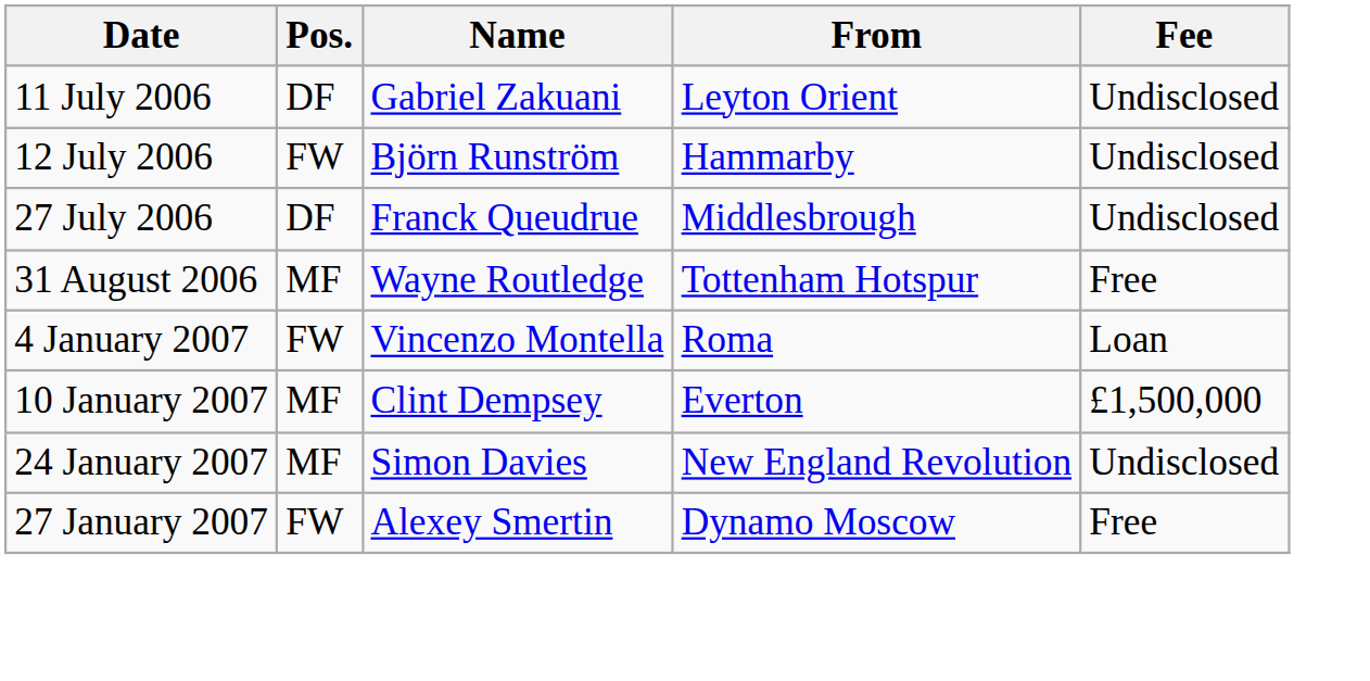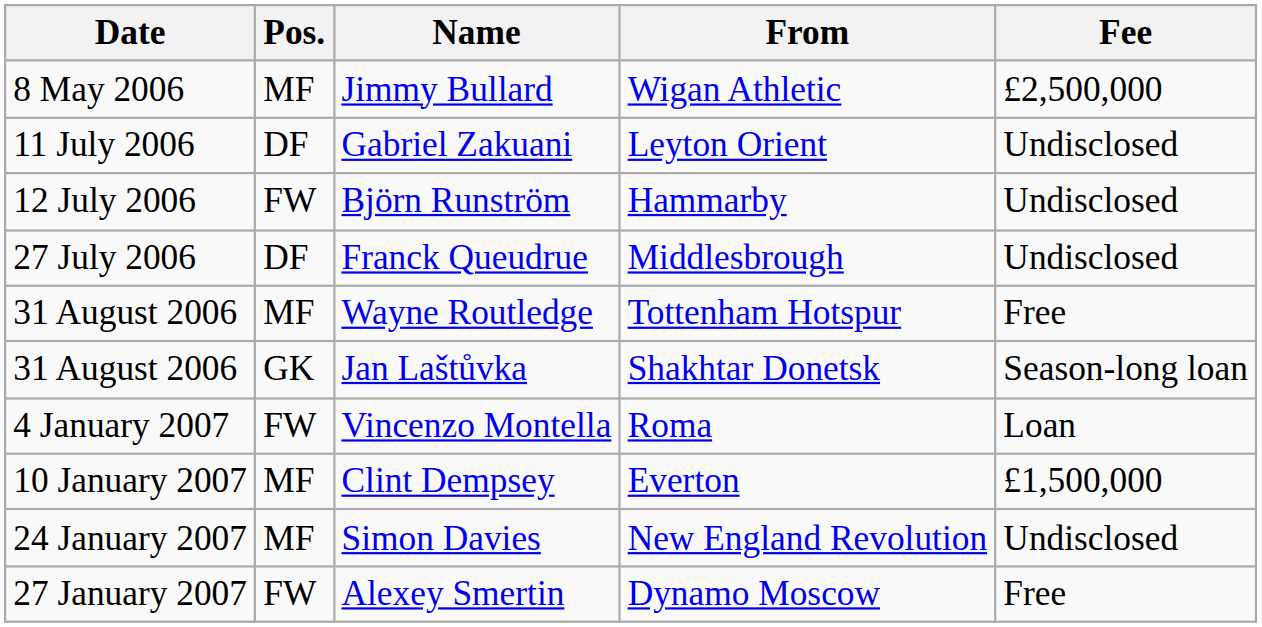 <table class="wikitable">
 <tr>
 <th>Date</th>
 <th>Pos.</th>
 <th>Name</th>
 <th>From</th>
 <th>Fee</th>
+</tr>
+<tr>
+<td>8 May 2006</td>
+<td>MF</td>
+<td> <a href='#'>Jimmy Bullard</a></td>
+<td> <a href='#'>Wigan Athletic</a></td>
+<td>£2,500,000</td>
 </tr>
 <tr>
 <td>11 July 2006</td>
 <td>DF</td>
 <td> <a href='#'>Gabriel Zakuani</a></td>
 <td> <a href='#'>Leyton Orient</a></td>
 <td>Undisclosed</td>
 </tr>
 <tr>
 <td>12 July 2006</td>
 <td>FW</td>
 <td> <a href='#'>Björn Runström</a></td>
 <td> <a href='#'>Hammarby</a></td>
 <td>Undisclosed</td>
 </tr>
 <tr>
 <td>27 July 2006</td>
 <td>DF</td>
 <td> <a href='#'>Franck Queudrue</a></td>
 <td> <a href='#'>Middlesbrough</a></td>
 <td>Undisclosed</td>
 </tr>
 <tr>
 <td>31 August 2006</td>
 <td>MF</td>
 <td> <a href='#'>Wayne Routledge</a></td>
 <td> <a href='#'>Tottenham Hotspur</a></td>
 <td>Free</td>
 </tr>
 <tr>
+<td>31 August 2006</td>
+<td>GK</td>
+<td> <a href='#'>Jan Laštůvka</a></td>
+<td> <a href='#'>Shakhtar Donetsk</a></td>
+<td>Season-long loan</td>
+</tr>
+<tr>
 <td>4 January 2007</td>
 <td>FW</td>
 <td> <a href='#'>Vincenzo Montella</a></td>
 <td> <a href='#'>Roma</a></td>
 <td>Loan</td>
 </tr>
 <tr>
 <td>10 January 2007</td>
 <td>MF</td>
 <td> <a href='#'>Clint Dempsey</a></td>
 <td> <a href='#'>Everton</a></td>
 <td>£1,500,000</td>
 </tr>
 <tr>
 <td>24 January 2007</td>
 <td>MF</td>
 <td> <a href='#'>Simon Davies</a></td>
 <td> <a href='#'>New England Revolution</a></td>
 <td>Undisclosed</td>
 </tr>
 <tr>
 <td>27 January 2007</td>
 <td>FW</td>
 <td> <a href='#'>Alexey Smertin</a></td>
 <td> <a href='#'>Dynamo Moscow</a></td>
 <td>Free</td>
 </tr>
 </table>
